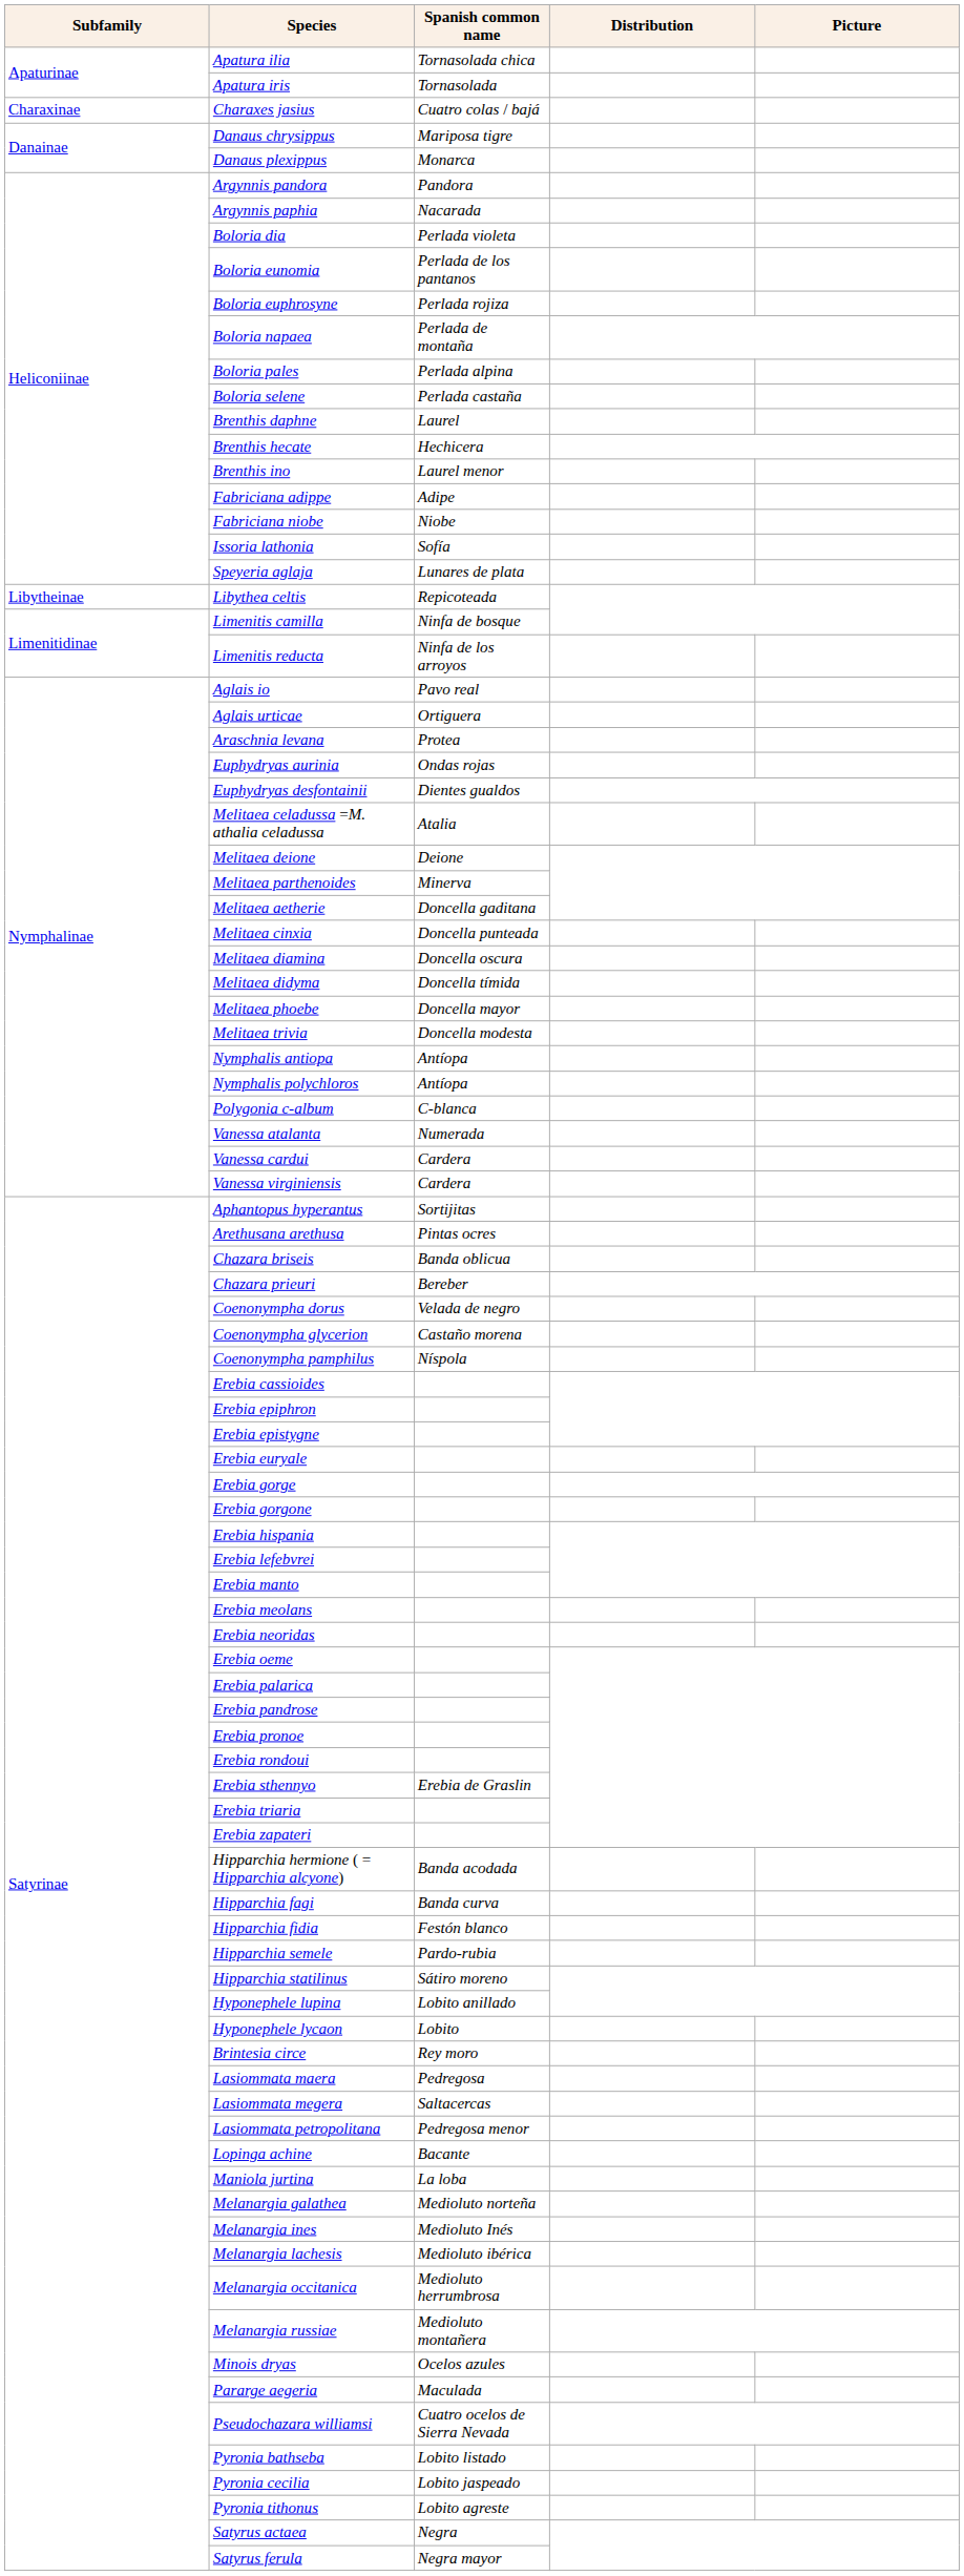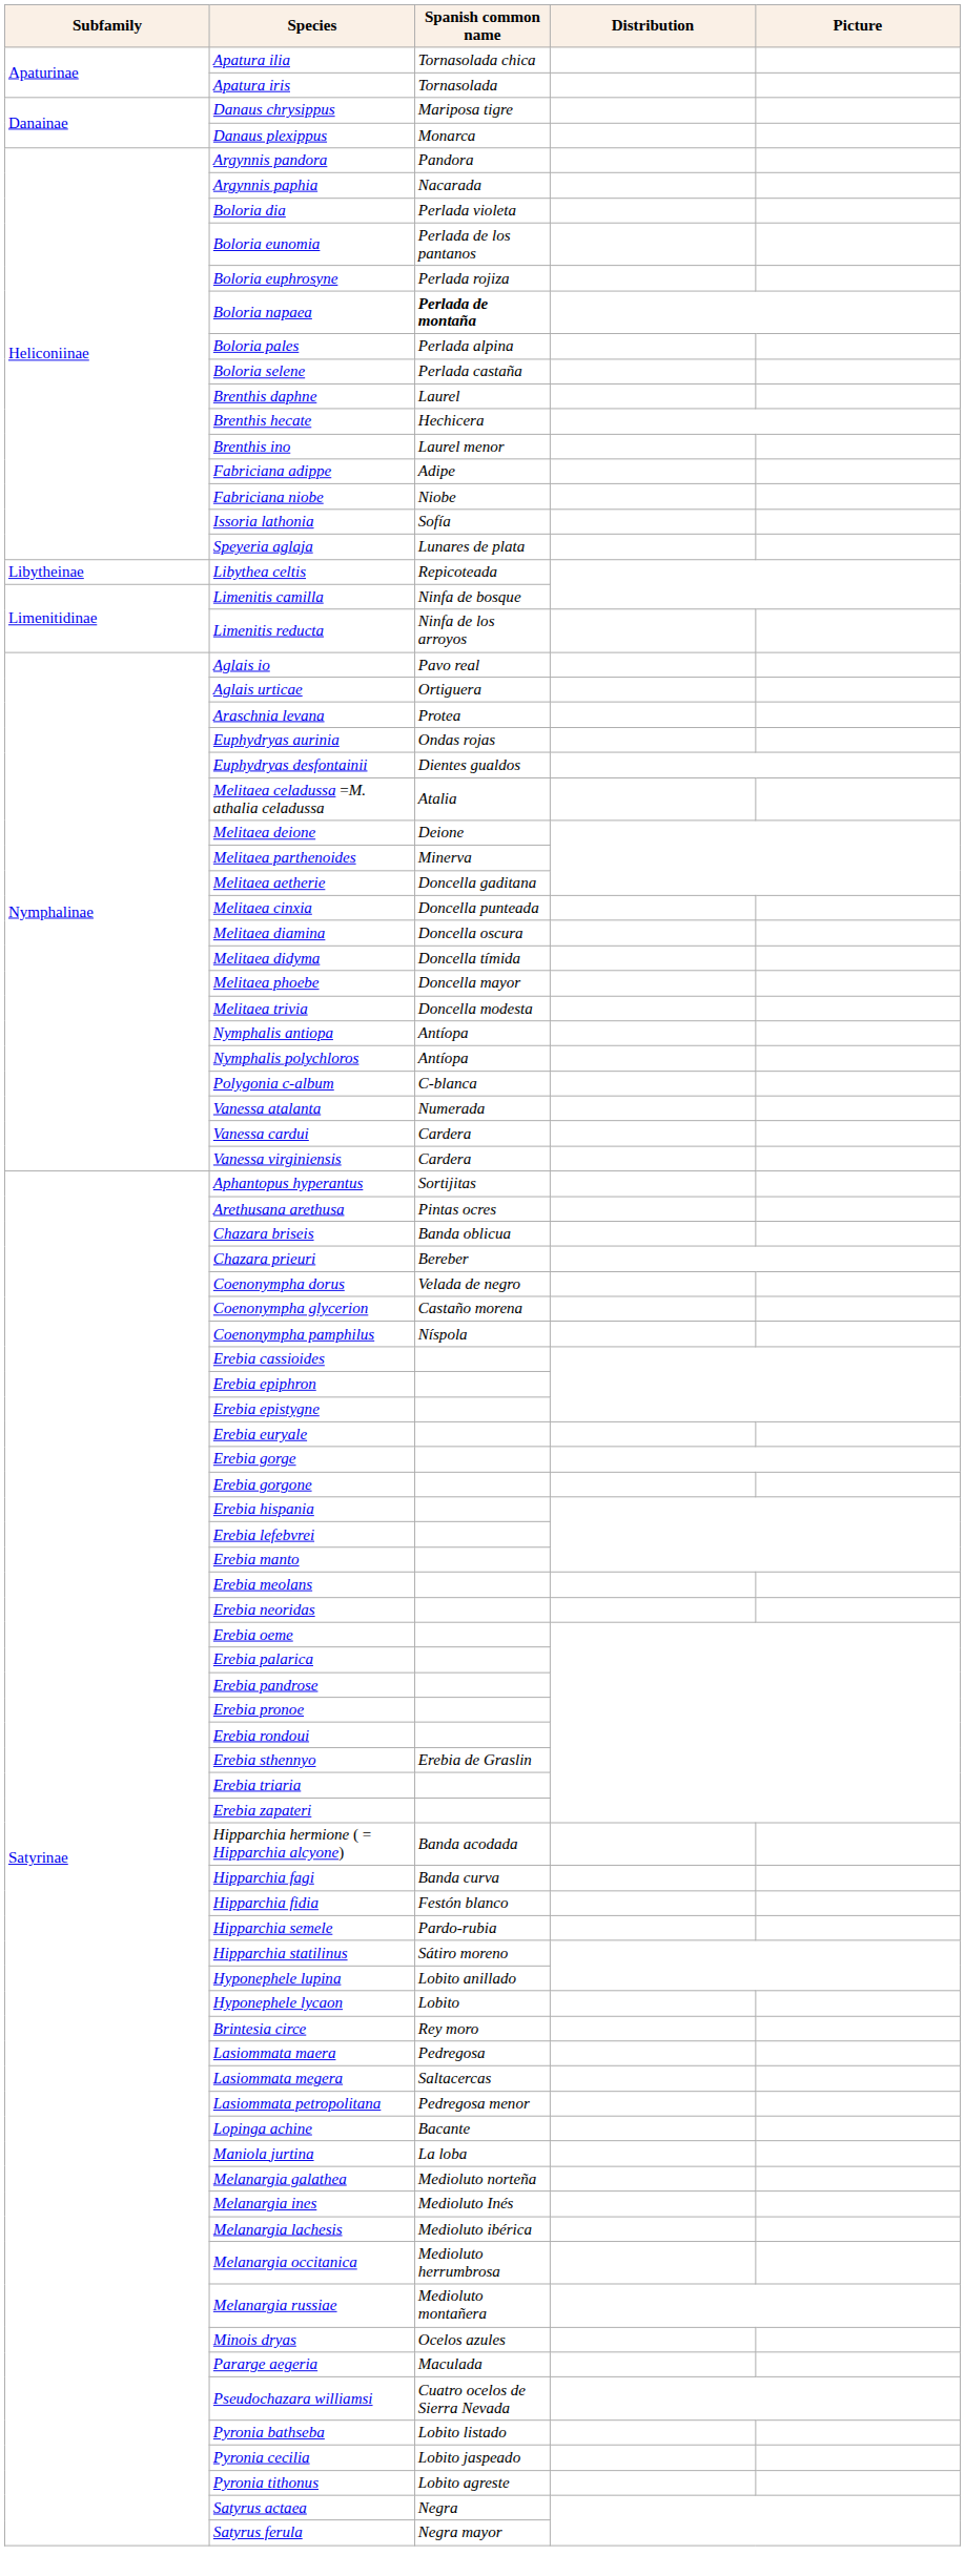 <table class="wikitable" border="0" style="background:#ffffff" align="top" class="sortable wikitable">
 <tr ->
 <th style="background:Linen; color:Black" width=200 px>Subfamily</th>
 <th style="background:Linen; color:Black" width=200 px>Species</th>
 <th style="background:Linen; color:Black" width=130 px>Spanish common name</th>
 <th style="background:Linen; color:Black" width=200 px>Distribution</th>
 <th style="background:Linen; color:Black" width=200 px>Picture</th>
 </tr>
 <tr>
 <td rowspan = 2><a href='#'>Apaturinae</a></td>
 <td><em><a href='#'>Apatura ilia</a></em></td>
 <td><em>Tornasolada chica</em></td>
 <td></td>
 <td></td>
 </tr>
 <tr>
 <td><em><a href='#'>Apatura iris</a></em></td>
 <td><em>Tornasolada</em></td>
-<td></td>
-<td></td>
-</tr>
-<tr>
-<td><a href='#'>Charaxinae</a></td>
-<td><em><a href='#'>Charaxes jasius</a></em></td>
-<td><em>Cuatro colas</em> / <em>bajá</em></td>
 <td></td>
 <td></td>
 </tr>
 <tr>
 <td rowspan = 2><a href='#'>Danainae</a></td>
 <td><em><a href='#'>Danaus chrysippus</a></em></td>
 <td><em>Mariposa tigre</em></td>
 <td></td>
 <td></td>
 </tr>
 <tr>
 <td><em><a href='#'>Danaus plexippus</a></em></td>
 <td><em>Monarca</em></td>
 <td></td>
 <td></td>
 </tr>
 <tr>
 <td rowspan = 15><a href='#'>Heliconiinae</a></td>
 <td><em><a href='#'>Argynnis pandora</a></em></td>
 <td><em>Pandora</em></td>
 <td></td>
 <td></td>
 </tr>
 <tr>
 <td><em><a href='#'>Argynnis paphia</a></em></td>
 <td><em>Nacarada</em></td>
 <td></td>
 <td></td>
 </tr>
 <tr>
 <td><em><a href='#'>Boloria dia</a></em></td>
 <td><em>Perlada violeta</em></td>
 <td></td>
 <td></td>
 </tr>
 <tr>
 <td><em><a href='#'>Boloria eunomia</a></em></td>
 <td><em>Perlada de los pantanos</em></td>
 <td></td>
 <td></td>
 </tr>
 <tr>
 <td><em><a href='#'>Boloria euphrosyne</a></em></td>
 <td><em>Perlada rojiza</em></td>
 <td></td>
 <td></td>
 </tr>
 <tr>
 <td><em><a href='#'>Boloria napaea</a></em></td>
-<td><em>Perlada de montaña</em></td>
+<td><strong><em>Perlada de montaña</em></strong></td>
 </tr>
 <tr>
 <td><em><a href='#'>Boloria pales</a></em></td>
 <td><em>Perlada alpina</em></td>
 <td></td>
 <td></td>
 </tr>
 <tr>
 <td><em><a href='#'>Boloria selene</a></em></td>
 <td><em>Perlada castaña</em></td>
 <td></td>
 <td></td>
 </tr>
 <tr>
 <td><em><a href='#'>Brenthis daphne</a></em></td>
 <td><em>Laurel</em></td>
 <td></td>
 <td></td>
 </tr>
 <tr>
 <td><em><a href='#'>Brenthis hecate</a></em></td>
 <td><em>Hechicera</em></td>
 </tr>
 <tr>
 <td><em><a href='#'>Brenthis ino</a></em></td>
 <td><em>Laurel menor</em></td>
 <td></td>
 <td></td>
 </tr>
 <tr>
 <td><em><a href='#'>Fabriciana adippe</a></em></td>
 <td><em>Adipe</em></td>
 <td></td>
 <td></td>
 </tr>
 <tr>
 <td><em><a href='#'>Fabriciana niobe</a></em></td>
 <td><em>Niobe</em></td>
 <td></td>
 <td></td>
 </tr>
 <tr>
 <td><em><a href='#'>Issoria lathonia</a></em></td>
 <td><em>Sofía</em></td>
 <td></td>
 <td></td>
 </tr>
 <tr>
 <td><em><a href='#'>Speyeria aglaja</a></em></td>
 <td><em>Lunares de plata</em></td>
 <td></td>
 <td></td>
 </tr>
 <tr>
 <td><a href='#'>Libytheinae</a></td>
 <td><em><a href='#'>Libythea celtis</a></em></td>
 <td><em>Repicoteada</em></td>
 </tr>
 <tr>
 <td rowspan = 2><a href='#'>Limenitidinae</a></td>
 <td><em><a href='#'>Limenitis camilla</a></em></td>
 <td><em>Ninfa de bosque</em></td>
 </tr>
 <tr>
 <td><em><a href='#'>Limenitis reducta</a></em></td>
 <td><em>Ninfa de los arroyos</em></td>
 <td></td>
 <td></td>
 </tr>
 <tr>
 <td rowspan = 20><a href='#'>Nymphalinae</a></td>
 <td><em><a href='#'>Aglais io</a></em></td>
 <td><em>Pavo real</em></td>
 <td></td>
 <td></td>
 </tr>
 <tr>
 <td><em><a href='#'>Aglais urticae</a></em></td>
 <td><em>Ortiguera</em></td>
 <td></td>
 <td></td>
 </tr>
 <tr>
 <td><em><a href='#'>Araschnia levana</a></em></td>
 <td><em>Protea</em></td>
 <td></td>
 <td></td>
 </tr>
 <tr>
 <td><em><a href='#'>Euphydryas aurinia</a></em></td>
 <td><em>Ondas rojas</em></td>
 <td></td>
 <td></td>
 </tr>
 <tr>
 <td><em><a href='#'>Euphydryas desfontainii</a></em></td>
 <td><em>Dientes gualdos</em></td>
 </tr>
 <tr>
 <td><em><a href='#'>Melitaea celadussa</a></em> =<em>M. athalia celadussa</em></td>
 <td><em>Atalia</em></td>
 <td></td>
 <td></td>
 </tr>
 <tr>
 <td><em><a href='#'>Melitaea deione</a></em></td>
 <td><em>Deione</em></td>
 </tr>
 <tr>
 <td><em><a href='#'>Melitaea parthenoides</a></em></td>
 <td><em>Minerva</em></td>
 </tr>
 <tr>
 <td><em><a href='#'>Melitaea aetherie</a></em></td>
 <td><em>Doncella gaditana</em></td>
 </tr>
 <tr>
 <td><em><a href='#'>Melitaea cinxia</a></em></td>
 <td><em>Doncella punteada</em></td>
 <td></td>
 <td></td>
 </tr>
 <tr>
 <td><em><a href='#'>Melitaea diamina</a></em></td>
 <td><em>Doncella oscura</em></td>
 <td></td>
 <td></td>
 </tr>
 <tr>
 <td><em><a href='#'>Melitaea didyma</a></em></td>
 <td><em>Doncella tímida</em></td>
 <td></td>
 <td></td>
 </tr>
 <tr>
 <td><em><a href='#'>Melitaea phoebe</a></em></td>
 <td><em>Doncella mayor</em></td>
 <td></td>
 <td></td>
 </tr>
 <tr>
 <td><em><a href='#'>Melitaea trivia</a></em></td>
 <td><em>Doncella modesta</em></td>
 <td></td>
 <td></td>
 </tr>
 <tr>
 <td><em><a href='#'>Nymphalis antiopa</a></em></td>
 <td><em>Antíopa</em></td>
 <td></td>
 <td></td>
 </tr>
 <tr>
 <td><em><a href='#'>Nymphalis polychloros</a></em></td>
 <td><em>Antíopa</em></td>
 <td></td>
 <td></td>
 </tr>
 <tr>
 <td><em><a href='#'>Polygonia c-album</a></em></td>
 <td><em>C-blanca</em></td>
 <td></td>
 <td></td>
 </tr>
 <tr>
 <td><em><a href='#'>Vanessa atalanta</a></em></td>
 <td><em>Numerada</em></td>
 <td></td>
 <td></td>
 </tr>
 <tr>
 <td><em><a href='#'>Vanessa cardui</a></em></td>
 <td><em>Cardera</em></td>
 <td></td>
 <td></td>
 </tr>
 <tr>
 <td><em><a href='#'>Vanessa virginiensis</a></em></td>
 <td><em>Cardera</em></td>
 <td></td>
 <td></td>
 </tr>
 <tr>
 <td rowspan = 53><a href='#'>Satyrinae</a></td>
 <td><em><a href='#'>Aphantopus hyperantus</a></em></td>
 <td><em>Sortijitas</em></td>
 <td></td>
 <td></td>
 </tr>
 <tr>
 <td><em><a href='#'>Arethusana arethusa</a></em></td>
 <td><em>Pintas ocres</em></td>
 <td></td>
 <td></td>
 </tr>
 <tr>
 <td><em><a href='#'>Chazara briseis</a></em></td>
 <td><em>Banda oblicua</em></td>
 <td></td>
 <td></td>
 </tr>
 <tr>
 <td><em><a href='#'>Chazara prieuri</a></em></td>
 <td><em>Bereber</em></td>
 </tr>
 <tr>
 <td><em><a href='#'>Coenonympha dorus</a></em></td>
 <td><em>Velada de negro</em></td>
 <td></td>
 <td></td>
 </tr>
 <tr>
 <td><em><a href='#'>Coenonympha glycerion</a></em></td>
 <td><em>Castaño morena</em></td>
 <td></td>
 <td></td>
 </tr>
 <tr>
 <td><em><a href='#'>Coenonympha pamphilus</a></em></td>
 <td><em>Níspola</em></td>
 <td></td>
 <td></td>
 </tr>
 <tr>
 <td><em><a href='#'>Erebia cassioides</a></em></td>
 <td></td>
 </tr>
 <tr>
 <td><em><a href='#'>Erebia epiphron</a></em></td>
 <td></td>
 </tr>
 <tr>
 <td><em><a href='#'>Erebia epistygne</a></em></td>
 <td></td>
 </tr>
 <tr>
 <td><em><a href='#'>Erebia euryale</a></em></td>
 <td></td>
 <td></td>
 <td></td>
 </tr>
 <tr>
 <td><em><a href='#'>Erebia gorge</a></em></td>
 <td></td>
 </tr>
 <tr>
 <td><em><a href='#'>Erebia gorgone</a></em></td>
 <td></td>
 <td></td>
 <td></td>
 </tr>
 <tr>
 <td><em><a href='#'>Erebia hispania</a></em></td>
 <td></td>
 </tr>
 <tr>
 <td><em><a href='#'>Erebia lefebvrei</a></em></td>
 <td></td>
 </tr>
 <tr>
 <td><em><a href='#'>Erebia manto</a></em></td>
 <td></td>
 </tr>
 <tr>
 <td><em><a href='#'>Erebia meolans</a></em></td>
 <td></td>
 <td></td>
 <td></td>
 </tr>
 <tr>
 <td><em><a href='#'>Erebia neoridas</a></em></td>
 <td></td>
 <td></td>
 <td></td>
 </tr>
 <tr>
 <td><em><a href='#'>Erebia oeme</a></em></td>
 <td></td>
 </tr>
 <tr>
 <td><em><a href='#'>Erebia palarica</a></em></td>
 <td></td>
 </tr>
 <tr>
 <td><em><a href='#'>Erebia pandrose</a></em></td>
 <td></td>
 </tr>
 <tr>
 <td><em><a href='#'>Erebia pronoe</a></em></td>
 <td></td>
 </tr>
 <tr>
 <td><em><a href='#'>Erebia rondoui</a></em></td>
 <td></td>
 </tr>
 <tr>
 <td><em><a href='#'>Erebia sthennyo</a></em></td>
 <td><em>Erebia de Graslin</em></td>
 </tr>
 <tr>
 <td><em><a href='#'>Erebia triaria</a></em></td>
 <td></td>
 </tr>
 <tr>
 <td><em><a href='#'>Erebia zapateri</a></em></td>
 <td></td>
 </tr>
 <tr>
 <td><em>Hipparchia hermione</em> ( = <em><a href='#'>Hipparchia alcyone</a></em>)</td>
 <td><em>Banda acodada</em></td>
 <td></td>
 <td></td>
 </tr>
 <tr>
 <td><em><a href='#'>Hipparchia fagi</a></em></td>
 <td><em>Banda curva</em></td>
 <td></td>
 <td></td>
 </tr>
 <tr>
 <td><em><a href='#'>Hipparchia fidia</a></em></td>
 <td><em>Festón blanco</em></td>
 <td></td>
 <td></td>
 </tr>
 <tr>
 <td><em><a href='#'>Hipparchia semele</a></em></td>
 <td><em>Pardo-rubia</em></td>
 <td></td>
 <td></td>
 </tr>
 <tr>
 <td><em><a href='#'>Hipparchia statilinus</a></em></td>
 <td><em>Sátiro moreno</em></td>
 </tr>
 <tr>
 <td><em><a href='#'>Hyponephele lupina</a></em></td>
 <td><em>Lobito anillado</em></td>
 </tr>
 <tr>
 <td><em><a href='#'>Hyponephele lycaon</a></em></td>
 <td><em>Lobito</em></td>
 <td></td>
 <td></td>
 </tr>
 <tr>
 <td><em><a href='#'>Brintesia circe</a></em></td>
 <td><em>Rey moro</em></td>
 <td></td>
 <td></td>
 </tr>
 <tr>
 <td><em><a href='#'>Lasiommata maera</a></em></td>
 <td><em>Pedregosa</em></td>
 <td></td>
 <td></td>
 </tr>
 <tr>
 <td><em><a href='#'>Lasiommata megera</a></em></td>
 <td><em>Saltacercas</em></td>
 <td></td>
 <td></td>
 </tr>
 <tr>
 <td><em><a href='#'>Lasiommata petropolitana</a></em></td>
 <td><em>Pedregosa menor</em></td>
 <td></td>
 <td></td>
 </tr>
 <tr>
 <td><em><a href='#'>Lopinga achine</a></em></td>
 <td><em>Bacante</em></td>
 <td></td>
 <td></td>
 </tr>
 <tr>
 <td><em><a href='#'>Maniola jurtina</a></em></td>
 <td><em>La loba</em></td>
 <td></td>
 <td></td>
 </tr>
 <tr>
 <td><em><a href='#'>Melanargia galathea</a></em></td>
 <td><em>Medioluto norteña</em></td>
 <td></td>
 <td></td>
 </tr>
 <tr>
 <td><em><a href='#'>Melanargia ines</a></em></td>
 <td><em>Medioluto Inés</em></td>
 <td></td>
 <td></td>
 </tr>
 <tr>
 <td><em><a href='#'>Melanargia lachesis</a></em></td>
 <td><em>Medioluto ibérica</em></td>
 <td></td>
 <td></td>
 </tr>
 <tr>
 <td><em><a href='#'>Melanargia occitanica</a></em></td>
 <td><em>Medioluto herrumbrosa</em></td>
 <td></td>
 <td></td>
 </tr>
 <tr>
 <td><em><a href='#'>Melanargia russiae</a></em></td>
 <td><em>Medioluto montañera</em></td>
 </tr>
 <tr>
 <td><em><a href='#'>Minois dryas</a></em></td>
 <td><em>Ocelos azules</em></td>
 <td></td>
 <td></td>
 </tr>
 <tr>
 <td><em><a href='#'>Pararge aegeria</a></em></td>
 <td><em>Maculada</em></td>
 <td></td>
 <td></td>
 </tr>
 <tr>
 <td><em><a href='#'>Pseudochazara williamsi</a></em></td>
 <td><em>Cuatro ocelos de Sierra Nevada</em></td>
 </tr>
 <tr>
 <td><em><a href='#'>Pyronia bathseba</a></em></td>
 <td><em>Lobito listado</em></td>
 <td></td>
 <td></td>
 </tr>
 <tr>
 <td><em><a href='#'>Pyronia cecilia</a></em></td>
 <td><em>Lobito jaspeado</em></td>
 <td></td>
 <td></td>
 </tr>
 <tr>
 <td><em><a href='#'>Pyronia tithonus</a></em></td>
 <td><em>Lobito agreste</em></td>
 <td></td>
 <td></td>
 </tr>
 <tr>
 <td><em><a href='#'>Satyrus actaea</a></em></td>
 <td><em>Negra</em></td>
 </tr>
 <tr>
 <td><em><a href='#'>Satyrus ferula</a></em></td>
 <td><em>Negra mayor</em></td>
 </tr>
 </table>
